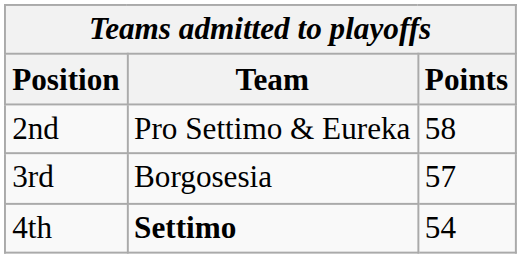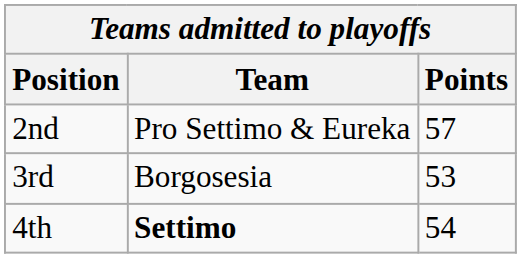 <table class="wikitable">
 <tr>
 <th colspan="3"><em>Teams admitted to playoffs</em></th>
 </tr>
 <tr>
 <th>Position</th>
 <th>Team</th>
 <th>Points</th>
 </tr>
 <tr>
 <td>2nd</td>
 <td>Pro Settimo & Eureka</td>
-<td>58</td>
+<td>57</td>
 </tr>
 <tr>
 <td>3rd</td>
 <td>Borgosesia</td>
-<td>57</td>
+<td>53</td>
 </tr>
 <tr>
 <td>4th</td>
 <td><strong>Settimo</strong></td>
 <td>54</td>
 </tr>
 </table>
